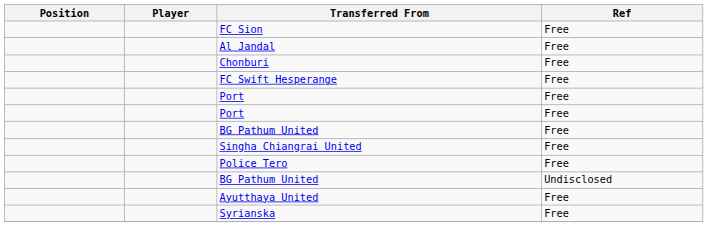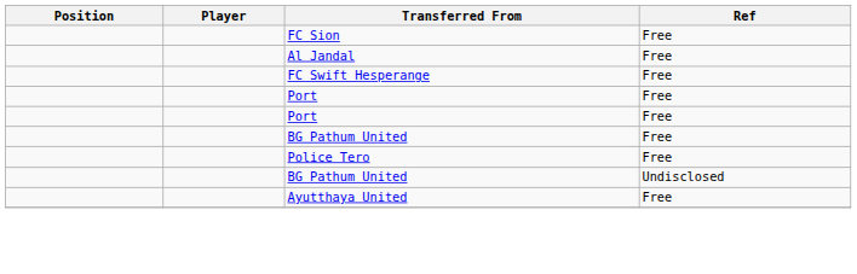 <table class="wikitable sortable" style="width:70%; text-align:center; font-size:100%; text-align:left;">
 <tr>
 <th><strong>Position</strong></th>
 <th><strong>Player</strong></th>
 <th><strong>Transferred From</strong></th>
 <th><strong>Ref</strong></th>
 </tr>
 <tr>
 <td></td>
 <td></td>
 <td> <a href='#'>FC Sion</a></td>
 <td>Free</td>
 </tr>
 <tr>
 <td></td>
 <td></td>
 <td> <a href='#'>Al Jandal</a></td>
-<td>Free</td>
-</tr>
-<tr>
-<td></td>
-<td></td>
-<td> <a href='#'>Chonburi</a></td>
 <td>Free</td>
 </tr>
 <tr>
 <td></td>
 <td></td>
 <td> <a href='#'>FC Swift Hesperange</a></td>
 <td>Free</td>
 </tr>
 <tr>
 <td></td>
 <td></td>
 <td> <a href='#'>Port</a></td>
 <td>Free</td>
 </tr>
 <tr>
 <td></td>
 <td></td>
 <td> <a href='#'>Port</a></td>
 <td>Free</td>
 </tr>
 <tr>
 <td></td>
 <td></td>
 <td> <a href='#'>BG Pathum United</a></td>
 <td>Free</td>
 </tr>
 <tr>
 <td></td>
 <td></td>
-<td> <a href='#'>Singha Chiangrai United</a></td>
-<td>Free</td>
-</tr>
-<tr>
-<td></td>
-<td></td>
 <td> <a href='#'>Police Tero</a></td>
 <td>Free</td>
 </tr>
 <tr>
 <td></td>
 <td></td>
 <td> <a href='#'>BG Pathum United</a></td>
 <td>Undisclosed</td>
 </tr>
 <tr>
 <td></td>
 <td></td>
 <td> <a href='#'>Ayutthaya United</a></td>
 <td>Free</td>
 </tr>
 <tr>
-<td></td>
-<td></td>
-<td> <a href='#'>Syrianska</a></td>
-<td>Free</td>
-</tr>
-<tr>
 </tr>
 </table>
